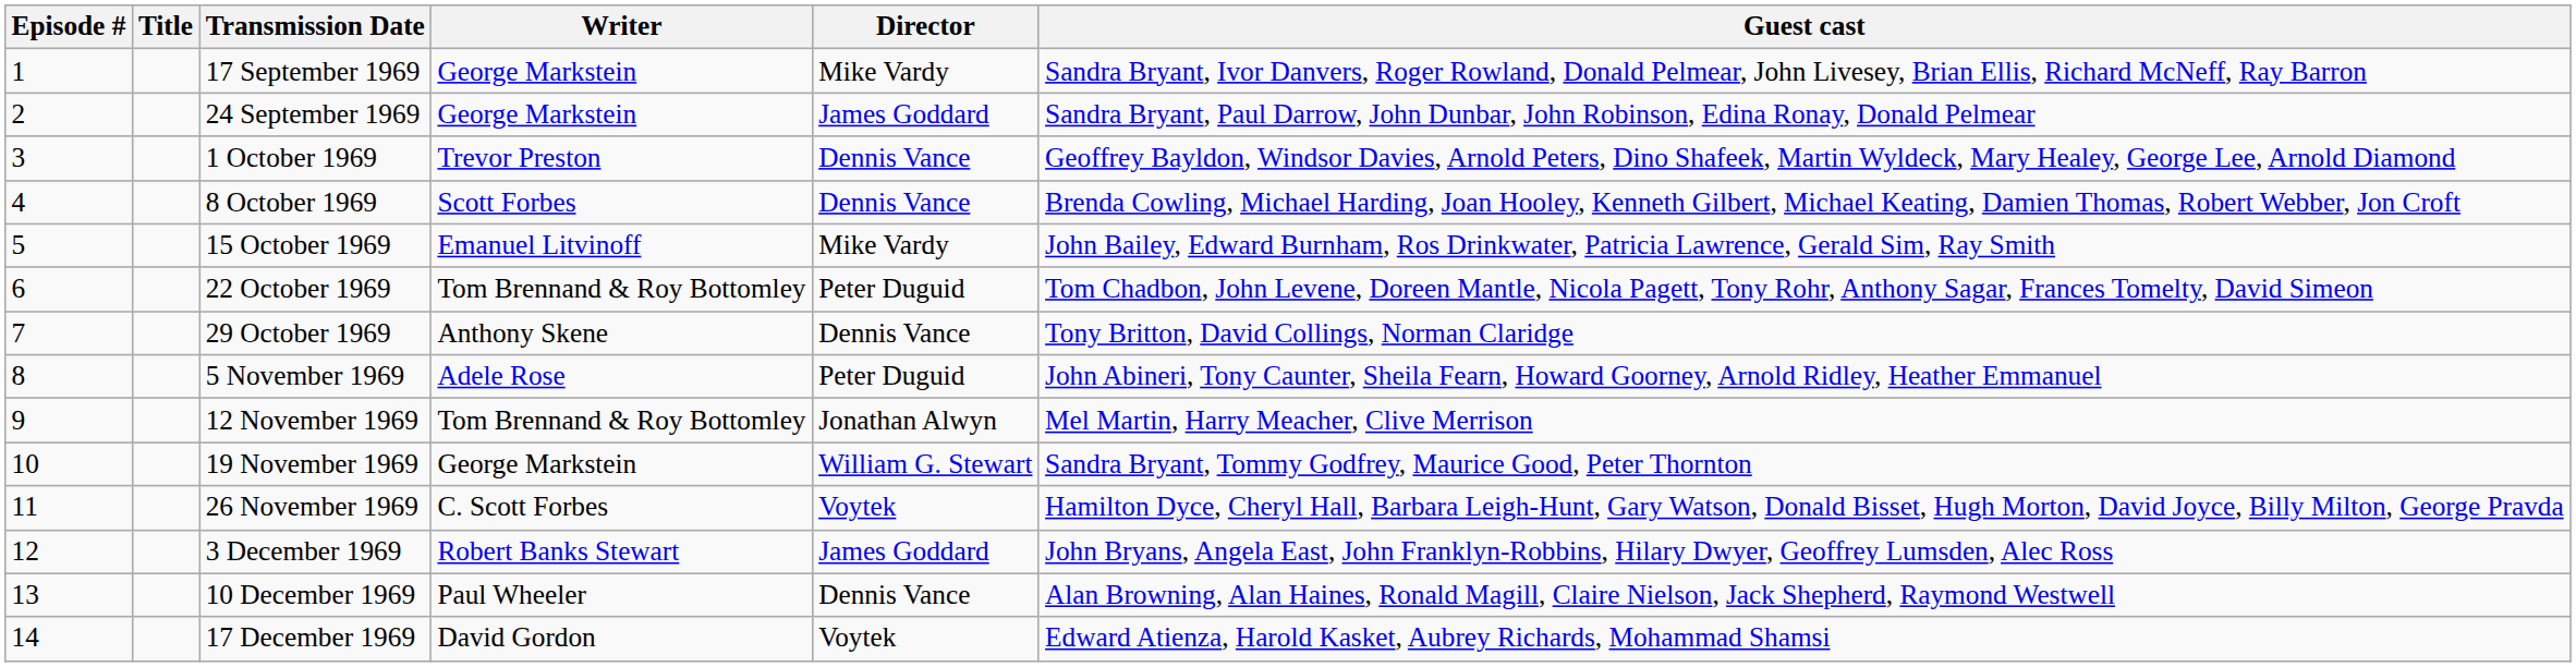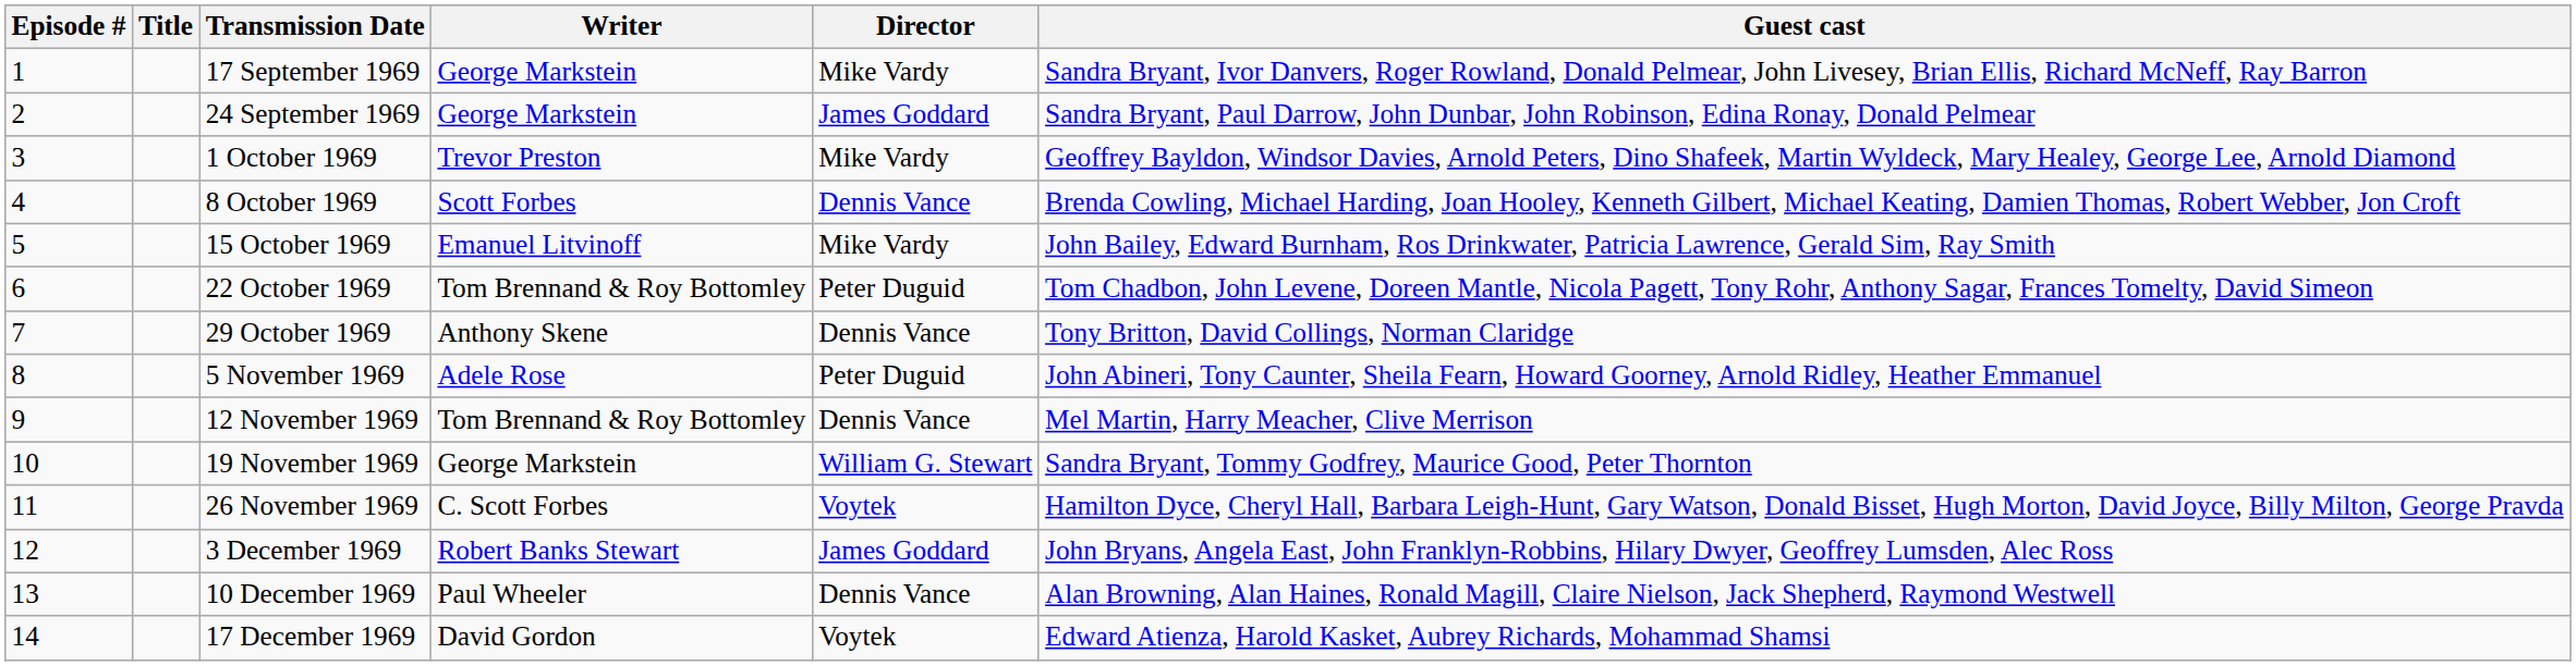 <table class="wikitable">
 <tr>
 <th>Episode #</th>
 <th>Title</th>
 <th>Transmission Date</th>
 <th>Writer</th>
 <th>Director</th>
 <th>Guest cast</th>
 </tr>
 <tr>
 <td>1</td>
 <td></td>
 <td>17 September 1969</td>
 <td><a href='#'>George Markstein</a></td>
 <td>Mike Vardy</td>
 <td><a href='#'>Sandra Bryant</a>, <a href='#'>Ivor Danvers</a>, <a href='#'>Roger Rowland</a>, <a href='#'>Donald Pelmear</a>, John Livesey, <a href='#'>Brian Ellis</a>, <a href='#'>Richard McNeff</a>, <a href='#'>Ray Barron</a></td>
 </tr>
 <tr |ShortSummary=>
 <td>2</td>
 <td></td>
 <td>24 September 1969</td>
 <td><a href='#'>George Markstein</a></td>
 <td><a href='#'>James Goddard</a></td>
 <td><a href='#'>Sandra Bryant</a>, <a href='#'>Paul Darrow</a>, <a href='#'>John Dunbar</a>, <a href='#'>John Robinson</a>, <a href='#'>Edina Ronay</a>, <a href='#'>Donald Pelmear</a></td>
 </tr>
 <tr>
 <td>3</td>
 <td></td>
 <td>1 October 1969</td>
 <td><a href='#'>Trevor Preston</a></td>
-<td><a href='#'>Dennis Vance</a></td>
+<td>Mike Vardy</td>
 <td><a href='#'>Geoffrey Bayldon</a>, <a href='#'>Windsor Davies</a>, <a href='#'>Arnold Peters</a>, <a href='#'>Dino Shafeek</a>, <a href='#'>Martin Wyldeck</a>, <a href='#'>Mary Healey</a>, <a href='#'>George Lee</a>, <a href='#'>Arnold Diamond</a></td>
 </tr>
 <tr>
 <td>4</td>
 <td></td>
 <td>8 October 1969</td>
 <td><a href='#'>Scott Forbes</a></td>
 <td><a href='#'>Dennis Vance</a></td>
 <td><a href='#'>Brenda Cowling</a>, <a href='#'>Michael Harding</a>, <a href='#'>Joan Hooley</a>, <a href='#'>Kenneth Gilbert</a>, <a href='#'>Michael Keating</a>, <a href='#'>Damien Thomas</a>, <a href='#'>Robert Webber</a>, <a href='#'>Jon Croft</a></td>
 </tr>
 <tr>
 <td>5</td>
 <td></td>
 <td>15 October 1969</td>
 <td><a href='#'>Emanuel Litvinoff</a></td>
 <td>Mike Vardy</td>
 <td><a href='#'>John Bailey</a>, <a href='#'>Edward Burnham</a>, <a href='#'>Ros Drinkwater</a>, <a href='#'>Patricia Lawrence</a>, <a href='#'>Gerald Sim</a>, <a href='#'>Ray Smith</a></td>
 </tr>
 <tr>
 <td>6</td>
 <td></td>
 <td>22 October 1969</td>
 <td>Tom Brennand & Roy Bottomley</td>
 <td>Peter Duguid</td>
 <td><a href='#'>Tom Chadbon</a>, <a href='#'>John Levene</a>, <a href='#'>Doreen Mantle</a>, <a href='#'>Nicola Pagett</a>, <a href='#'>Tony Rohr</a>, <a href='#'>Anthony Sagar</a>, <a href='#'>Frances Tomelty</a>, <a href='#'>David Simeon</a></td>
 </tr>
 <tr>
 <td>7</td>
 <td></td>
 <td>29 October 1969</td>
 <td>Anthony Skene</td>
 <td>Dennis Vance</td>
 <td><a href='#'>Tony Britton</a>, <a href='#'>David Collings</a>, <a href='#'>Norman Claridge</a></td>
 </tr>
 <tr>
 <td>8</td>
 <td></td>
 <td>5 November 1969</td>
 <td><a href='#'>Adele Rose</a></td>
 <td>Peter Duguid</td>
 <td><a href='#'>John Abineri</a>, <a href='#'>Tony Caunter</a>, <a href='#'>Sheila Fearn</a>, <a href='#'>Howard Goorney</a>, <a href='#'>Arnold Ridley</a>, <a href='#'>Heather Emmanuel</a></td>
 </tr>
 <tr>
 <td>9</td>
 <td></td>
 <td>12 November 1969</td>
 <td>Tom Brennand & Roy Bottomley</td>
-<td>Jonathan Alwyn</td>
+<td>Dennis Vance</td>
 <td><a href='#'>Mel Martin</a>, <a href='#'>Harry Meacher</a>, <a href='#'>Clive Merrison</a></td>
 </tr>
 <tr>
 <td>10</td>
 <td></td>
 <td>19 November 1969</td>
 <td>George Markstein</td>
 <td><a href='#'>William G. Stewart</a></td>
 <td><a href='#'>Sandra Bryant</a>, <a href='#'>Tommy Godfrey</a>, <a href='#'>Maurice Good</a>, <a href='#'>Peter Thornton</a></td>
 </tr>
 <tr>
 <td>11</td>
 <td></td>
 <td>26 November 1969</td>
 <td>C. Scott Forbes</td>
 <td><a href='#'>Voytek</a></td>
 <td><a href='#'>Hamilton Dyce</a>, <a href='#'>Cheryl Hall</a>, <a href='#'>Barbara Leigh-Hunt</a>, <a href='#'>Gary Watson</a>, <a href='#'>Donald Bisset</a>, <a href='#'>Hugh Morton</a>, <a href='#'>David Joyce</a>, <a href='#'>Billy Milton</a>, <a href='#'>George Pravda</a></td>
 </tr>
 <tr>
 <td>12</td>
 <td></td>
 <td>3 December 1969</td>
 <td><a href='#'>Robert Banks Stewart</a></td>
 <td><a href='#'>James Goddard</a></td>
 <td><a href='#'>John Bryans</a>, <a href='#'>Angela East</a>, <a href='#'>John Franklyn-Robbins</a>, <a href='#'>Hilary Dwyer</a>, <a href='#'>Geoffrey Lumsden</a>, <a href='#'>Alec Ross</a></td>
 </tr>
 <tr>
 <td>13</td>
 <td></td>
 <td>10 December 1969</td>
 <td>Paul Wheeler</td>
 <td>Dennis Vance</td>
 <td><a href='#'>Alan Browning</a>, <a href='#'>Alan Haines</a>, <a href='#'>Ronald Magill</a>, <a href='#'>Claire Nielson</a>, <a href='#'>Jack Shepherd</a>, <a href='#'>Raymond Westwell</a></td>
 </tr>
 <tr>
 <td>14</td>
 <td></td>
 <td>17 December 1969</td>
 <td>David Gordon</td>
 <td>Voytek</td>
 <td><a href='#'>Edward Atienza</a>, <a href='#'>Harold Kasket</a>, <a href='#'>Aubrey Richards</a>, <a href='#'>Mohammad Shamsi</a></td>
 </tr>
 </table>
